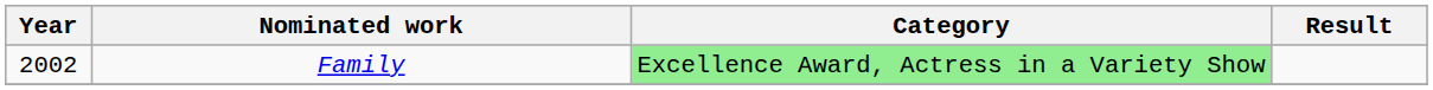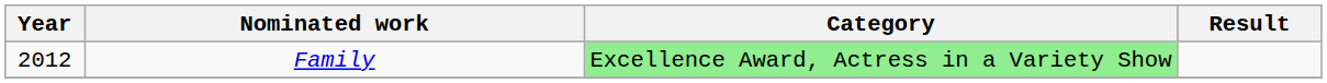 <table class="wikitable sortable plainrowheaders" style="text-align:center;">
 <tr>
 <th style="width:6%;" scope="col">Year</th>
 <th style="width:38%;" scope="col">Nominated work</th>
 <th style="width:45%;" scope="col">Category</th>
 <th style="width:11%;" scope="col">Result</th>
 </tr>
 <tr>
-<td>2002</td>
+<td>2012</td>
 <td><em><a href='#'>Family</a></em></td>
 <td style="background: lightgreen;">Excellence Award, Actress in a Variety Show</td>
 <td></td>
 </tr>
 <tr>
 </tr>
 </table>
